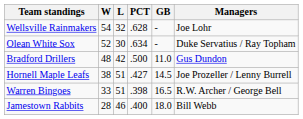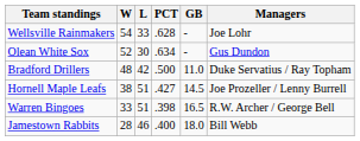 <table class="wikitable">
 <tr>
 <th>Team standings</th>
 <th>W</th>
 <th>L</th>
 <th>PCT</th>
 <th>GB</th>
 <th>Managers</th>
 </tr>
 <tr>
 <td><a href='#'>Wellsville Rainmakers</a></td>
 <td>54</td>
-<td>32</td>
+<td>33</td>
 <td>.628</td>
 <td>-</td>
 <td>Joe Lohr</td>
 </tr>
 <tr>
 <td><a href='#'>Olean White Sox</a></td>
 <td>52</td>
 <td>30</td>
 <td>.634</td>
 <td>-</td>
-<td>Duke Servatius / Ray Topham</td>
+<td><a href='#'>Gus Dundon</a></td>
 </tr>
 <tr>
 <td><a href='#'>Bradford Drillers</a></td>
 <td>48</td>
 <td>42</td>
 <td>.500</td>
 <td>11.0</td>
-<td><a href='#'>Gus Dundon</a></td>
+<td>Duke Servatius / Ray Topham</td>
 </tr>
 <tr>
 <td><a href='#'>Hornell Maple Leafs</a></td>
 <td>38</td>
 <td>51</td>
 <td>.427</td>
 <td>14.5</td>
 <td>Joe Prozeller / Lenny Burrell</td>
 </tr>
 <tr>
 <td><a href='#'>Warren Bingoes</a></td>
 <td>33</td>
 <td>51</td>
 <td>.398</td>
 <td>16.5</td>
 <td>R.W. Archer / George Bell</td>
 </tr>
 <tr>
 <td><a href='#'>Jamestown Rabbits</a></td>
 <td>28</td>
 <td>46</td>
 <td>.400</td>
 <td>18.0</td>
 <td>Bill Webb</td>
 </tr>
 </table>
